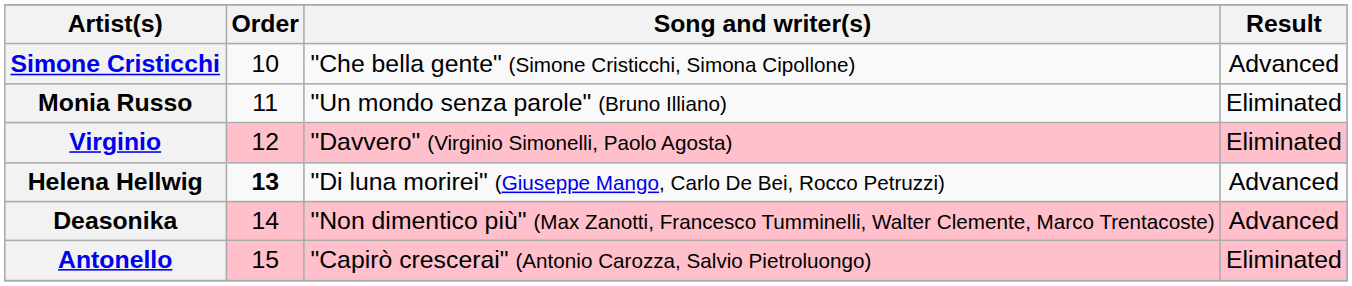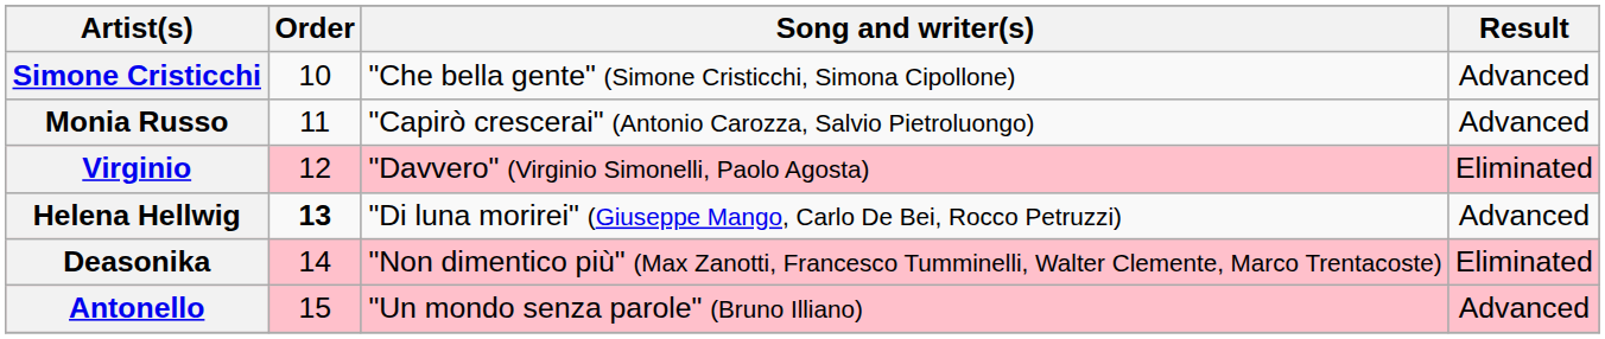 <table class="wikitable plainrowheaders sortable">
 <tr>
 </tr>
 <tr>
 <th>Artist(s)</th>
 <th>Order</th>
 <th>Song and writer(s)</th>
 <th>Result</th>
 </tr>
 <tr>
 <th scope="row"><a href='#'>Simone Cristicchi</a></th>
 <td style="text-align:center;">10</td>
 <td>"Che bella gente" <small>(Simone Cristicchi, Simona Cipollone)</small></td>
 <td style="text-align:center;">Advanced</td>
 </tr>
 <tr>
 <th scope="row">Monia Russo</th>
 <td style="text-align:center;">11</td>
-<td>"Un mondo senza parole" <small>(Bruno Illiano)</small></td>
-<td style="text-align:center;">Eliminated</td>
+<td>"Capirò crescerai" <small>(Antonio Carozza, Salvio Pietroluongo)</small></td>
+<td style="text-align:center;">Advanced</td>
 </tr>
 <tr style="background:pink;">
 <th scope="row"><a href='#'>Virginio</a></th>
 <td style="text-align:center;">12</td>
 <td>"Davvero" <small>(Virginio Simonelli, Paolo Agosta)</small></td>
 <td style="text-align:center;">Eliminated</td>
 </tr>
 <tr>
 <th scope="row">Helena Hellwig</th>
 <td style="text-align:center;"><strong>13</strong></td>
 <td>"Di luna morirei" <small>(<a href='#'>Giuseppe Mango</a>, Carlo De Bei, Rocco Petruzzi)</small></td>
 <td style="text-align:center;">Advanced</td>
 </tr>
 <tr style="background:pink;">
 <th scope="row">Deasonika</th>
 <td style="text-align:center;">14</td>
 <td>"Non dimentico più" <small>(Max Zanotti, Francesco Tumminelli, Walter Clemente, Marco Trentacoste)</small></td>
-<td style="text-align:center;">Advanced</td>
+<td style="text-align:center;">Eliminated</td>
 </tr>
 <tr style="background:pink;">
 <th scope="row"><a href='#'>Antonello</a></th>
 <td style="text-align:center;">15</td>
-<td>"Capirò crescerai" <small>(Antonio Carozza, Salvio Pietroluongo)</small></td>
-<td style="text-align:center;">Eliminated</td>
+<td>"Un mondo senza parole" <small>(Bruno Illiano)</small></td>
+<td style="text-align:center;">Advanced</td>
 </tr>
 <tr>
 </tr>
 </table>
